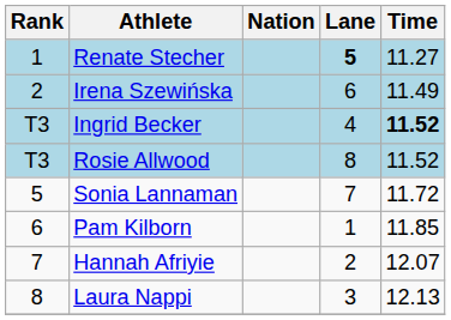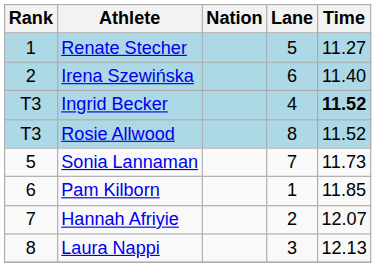 <table class="wikitable sortable" style="text-align:center">
 <tr>
 <th>Rank</th>
 <th>Athlete</th>
 <th>Nation</th>
 <th>Lane</th>
 <th>Time</th>
 </tr>
 <tr bgcolor=lightblue>
 <td>1</td>
 <td align=left><a href='#'>Renate Stecher</a></td>
 <td align=left></td>
-<td><strong>5</strong></td>
+<td>5</td>
 <td>11.27</td>
 </tr>
 <tr bgcolor=lightblue>
 <td>2</td>
 <td align=left><a href='#'>Irena Szewińska</a></td>
 <td align=left></td>
 <td>6</td>
-<td>11.49</td>
+<td>11.40</td>
 </tr>
 <tr bgcolor=lightblue>
 <td>T3</td>
 <td align=left><a href='#'>Ingrid Becker</a></td>
 <td align=left></td>
 <td>4</td>
 <td><strong>11.52</strong></td>
 </tr>
 <tr bgcolor=lightblue>
 <td>T3</td>
 <td align=left><a href='#'>Rosie Allwood</a></td>
 <td align=left></td>
 <td>8</td>
 <td>11.52</td>
 </tr>
 <tr>
 <td>5</td>
 <td align=left><a href='#'>Sonia Lannaman</a></td>
 <td align=left></td>
 <td>7</td>
-<td>11.72</td>
+<td>11.73</td>
 </tr>
 <tr>
 <td>6</td>
 <td align=left><a href='#'>Pam Kilborn</a></td>
 <td align=left></td>
 <td>1</td>
 <td>11.85</td>
 </tr>
 <tr>
 <td>7</td>
 <td align=left><a href='#'>Hannah Afriyie</a></td>
 <td align=left></td>
 <td>2</td>
 <td>12.07</td>
 </tr>
 <tr>
 <td>8</td>
 <td align=left><a href='#'>Laura Nappi</a></td>
 <td align=left></td>
 <td>3</td>
 <td>12.13</td>
 </tr>
 <tr>
 </tr>
 </table>
